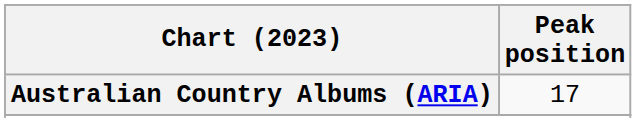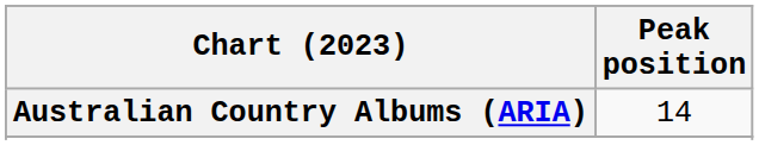 <table class="wikitable sortable plainrowheaders" style="text-align:center">
 <tr>
 <th scope="col">Chart (2023)</th>
 <th scope="col">Peak<br>position</th>
 </tr>
 <tr>
 <th scope="row">Australian Country Albums (<a href='#'>ARIA</a>)</th>
-<td>17</td>
+<td>14</td>
 </tr>
 <tr>
 </tr>
 <tr>
 </tr>
 <tr>
 </tr>
 <tr>
 </tr>
 <tr>
 </tr>
 <tr>
 </tr>
 <tr>
 </tr>
 </table>
